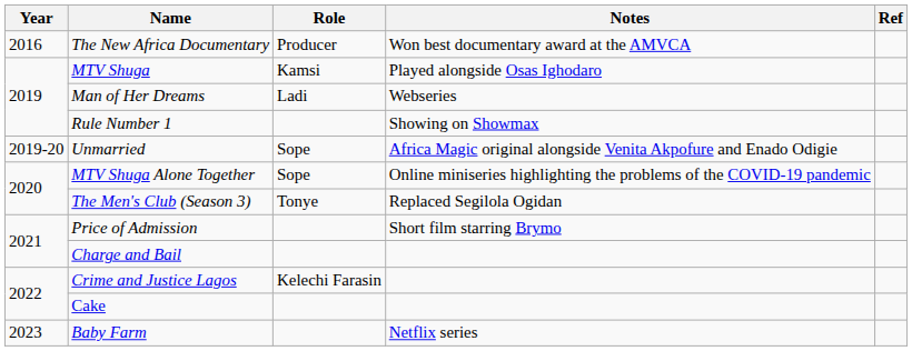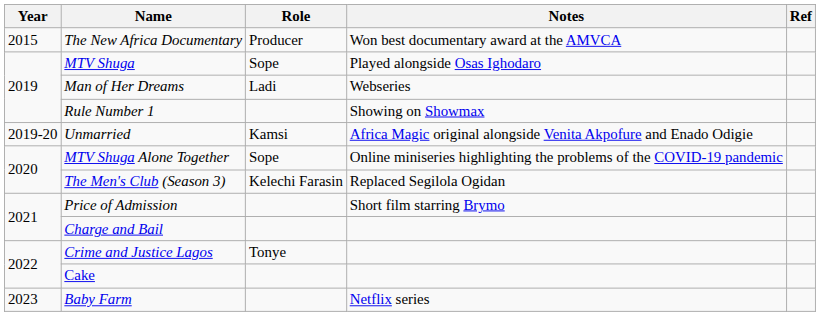 <table class="wikitable sortable">
 <tr>
 <th>Year</th>
 <th>Name</th>
 <th>Role</th>
 <th>Notes</th>
 <th>Ref</th>
 </tr>
 <tr>
-<td>2016</td>
+<td>2015</td>
 <td><em>The New Africa Documentary</em></td>
 <td>Producer</td>
 <td>Won best documentary award at the <a href='#'>AMVCA</a></td>
 <td></td>
 </tr>
 <tr>
 <td rowspan="3">2019</td>
 <td><em><a href='#'>MTV Shuga</a></em></td>
-<td>Kamsi</td>
+<td>Sope</td>
 <td>Played alongside <a href='#'>Osas Ighodaro</a></td>
 <td></td>
 </tr>
 <tr>
 <td><em>Man of Her Dreams</em></td>
 <td>Ladi</td>
 <td>Webseries</td>
 <td></td>
 </tr>
 <tr>
 <td><em>Rule Number 1</em></td>
 <td></td>
 <td>Showing on <a href='#'>Showmax</a></td>
 <td></td>
 </tr>
 <tr>
 <td>2019-20</td>
 <td><em>Unmarried</em></td>
-<td>Sope</td>
+<td>Kamsi</td>
 <td><a href='#'>Africa Magic</a> original alongside <a href='#'>Venita Akpofure</a> and Enado Odigie</td>
 <td></td>
 </tr>
 <tr>
 <td rowspan="2">2020</td>
 <td><em><a href='#'>MTV Shuga</a> Alone Together</em></td>
 <td>Sope</td>
 <td>Online miniseries highlighting the problems of the <a href='#'>COVID-19 pandemic</a></td>
 <td></td>
 </tr>
 <tr>
 <td><em><a href='#'>The Men's Club</a> (Season 3)</em></td>
-<td>Tonye</td>
+<td>Kelechi Farasin</td>
 <td>Replaced Segilola Ogidan</td>
 <td></td>
 </tr>
 <tr>
 <td rowspan="2">2021</td>
 <td><em>Price of Admission</em></td>
 <td></td>
 <td>Short film starring <a href='#'>Brymo</a></td>
 <td></td>
 </tr>
 <tr>
 <td><em><a href='#'>Charge and Bail</a></em></td>
 <td></td>
 <td></td>
 <td></td>
 </tr>
 <tr>
 <td rowspan="2">2022</td>
 <td><em><a href='#'>Crime and Justice Lagos</a></em></td>
-<td>Kelechi Farasin</td>
+<td>Tonye</td>
 <td></td>
 <td></td>
 </tr>
 <tr>
 <td><a href='#'>Cake</a></td>
 <td></td>
 <td></td>
 <td></td>
 </tr>
 <tr>
 <td>2023</td>
 <td><em><a href='#'>Baby Farm</a></em></td>
 <td></td>
 <td><a href='#'>Netflix</a> series</td>
 <td></td>
 </tr>
 </table>
